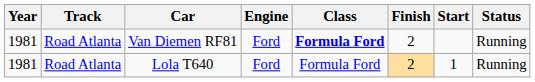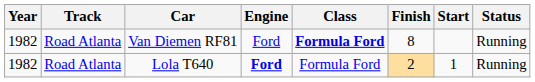 <table class="wikitable" style="text-align:center; font-size:90%">
 <tr>
 <th>Year</th>
 <th>Track</th>
 <th>Car</th>
 <th>Engine</th>
 <th>Class</th>
 <th>Finish</th>
 <th>Start</th>
 <th>Status</th>
 </tr>
 <tr>
-<td>1981</td>
+<td>1982</td>
 <td><a href='#'>Road Atlanta</a></td>
 <td><a href='#'>Van Diemen</a> RF81</td>
 <td><a href='#'>Ford</a></td>
 <td><strong><a href='#'>Formula Ford</a></strong></td>
-<td>2</td>
+<td>8</td>
 <td></td>
 <td>Running</td>
 </tr>
 <tr>
-<td>1981</td>
+<td>1982</td>
 <td><a href='#'>Road Atlanta</a></td>
 <td><a href='#'>Lola</a> T640</td>
-<td><a href='#'>Ford</a></td>
+<td><strong><a href='#'>Ford</a></strong></td>
 <td><a href='#'>Formula Ford</a></td>
 <td style="background:#ffdf9f;">2</td>
 <td>1</td>
 <td>Running</td>
 </tr>
 </table>
